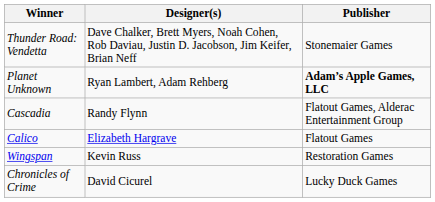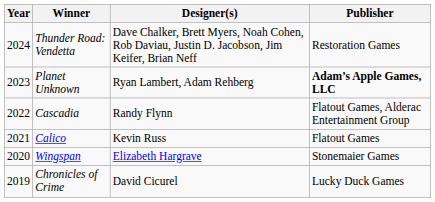 <table class="wikitable" style="width:95%">
 <tr>
+<th>Year</th>
 <th>Winner</th>
 <th>Designer(s)</th>
 <th>Publisher</th>
 </tr>
 <tr>
+<td>2024</td>
 <td><em>Thunder Road: Vendetta</em></td>
 <td>Dave Chalker, Brett Myers, Noah Cohen, Rob Daviau, Justin D. Jacobson, Jim Keifer, Brian Neff</td>
-<td>Stonemaier Games</td>
+<td>Restoration Games</td>
 </tr>
 <tr>
+<td>2023</td>
 <td><em>Planet Unknown</em></td>
 <td>Ryan Lambert, Adam Rehberg</td>
 <td><strong>Adam’s Apple Games, LLC</strong></td>
 </tr>
 <tr>
+<td>2022</td>
 <td><em>Cascadia</em></td>
 <td>Randy Flynn</td>
 <td>Flatout Games, Alderac Entertainment Group</td>
 </tr>
 <tr>
+<td>2021</td>
 <td><em><a href='#'>Calico</a></em></td>
-<td><a href='#'>Elizabeth Hargrave</a></td>
+<td>Kevin Russ</td>
 <td>Flatout Games</td>
 </tr>
 <tr>
+<td>2020</td>
 <td><em><a href='#'>Wingspan</a></em></td>
-<td>Kevin Russ</td>
-<td>Restoration Games</td>
+<td><a href='#'>Elizabeth Hargrave</a></td>
+<td>Stonemaier Games</td>
 </tr>
 <tr>
+<td>2019</td>
 <td><em>Chronicles of Crime</em></td>
 <td>David Cicurel</td>
 <td>Lucky Duck Games</td>
 </tr>
 </table>
